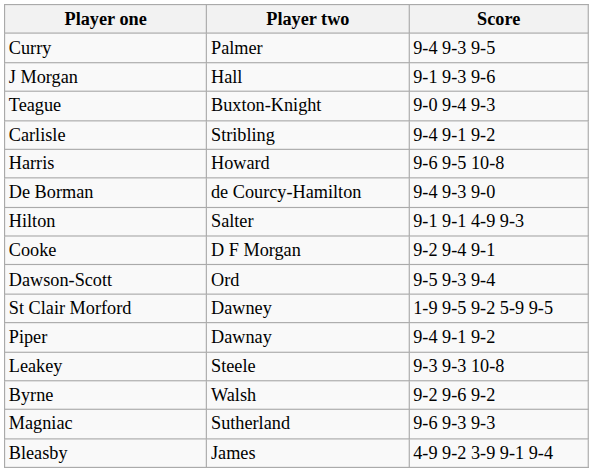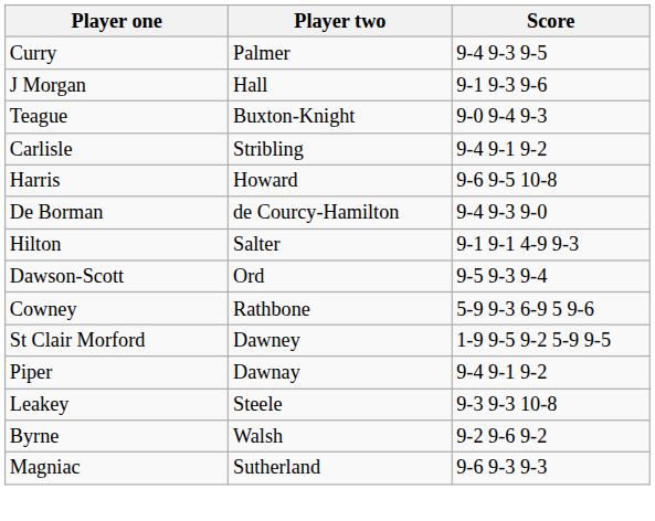 <table class="wikitable">
 <tr>
 <th width=170>Player one</th>
 <th width=170>Player two</th>
 <th width=150>Score</th>
 </tr>
 <tr>
 <td> Curry</td>
 <td> Palmer</td>
 <td>9-4 9-3 9-5</td>
 </tr>
 <tr>
 <td> J Morgan</td>
 <td> Hall</td>
 <td>9-1 9-3 9-6</td>
 </tr>
 <tr>
 <td> Teague</td>
 <td> Buxton-Knight</td>
 <td>9-0 9-4 9-3</td>
 </tr>
 <tr>
 <td> Carlisle</td>
 <td> Stribling</td>
 <td>9-4 9-1 9-2</td>
 </tr>
 <tr>
 <td> Harris</td>
 <td> Howard</td>
 <td>9-6 9-5 10-8</td>
 </tr>
 <tr>
 <td> De Borman</td>
 <td> de Courcy-Hamilton</td>
 <td>9-4 9-3 9-0</td>
 </tr>
 <tr>
 <td> Hilton</td>
 <td> Salter</td>
 <td>9-1 9-1 4-9 9-3</td>
 </tr>
 <tr>
-<td> Cooke</td>
-<td> D F Morgan</td>
-<td>9-2 9-4 9-1</td>
-</tr>
-<tr>
 <td> Dawson-Scott</td>
 <td> Ord</td>
 <td>9-5 9-3 9-4</td>
+</tr>
+<tr>
+<td> Cowney</td>
+<td> Rathbone</td>
+<td>5-9 9-3 6-9 5 9-6</td>
 </tr>
 <tr>
 <td> St Clair Morford</td>
 <td> Dawney</td>
 <td>1-9 9-5 9-2 5-9 9-5</td>
 </tr>
 <tr>
 <td> Piper</td>
 <td> Dawnay</td>
 <td>9-4 9-1 9-2</td>
 </tr>
 <tr>
 <td> Leakey</td>
 <td> Steele</td>
 <td>9-3 9-3 10-8</td>
 </tr>
 <tr>
 <td> Byrne</td>
 <td> Walsh</td>
 <td>9-2 9-6 9-2</td>
 </tr>
 <tr>
 <td> Magniac</td>
 <td> Sutherland</td>
 <td>9-6 9-3 9-3</td>
 </tr>
-<tr>
-<td> Bleasby</td>
-<td> James</td>
-<td>4-9 9-2 3-9 9-1 9-4</td>
-</tr>
 </table>
